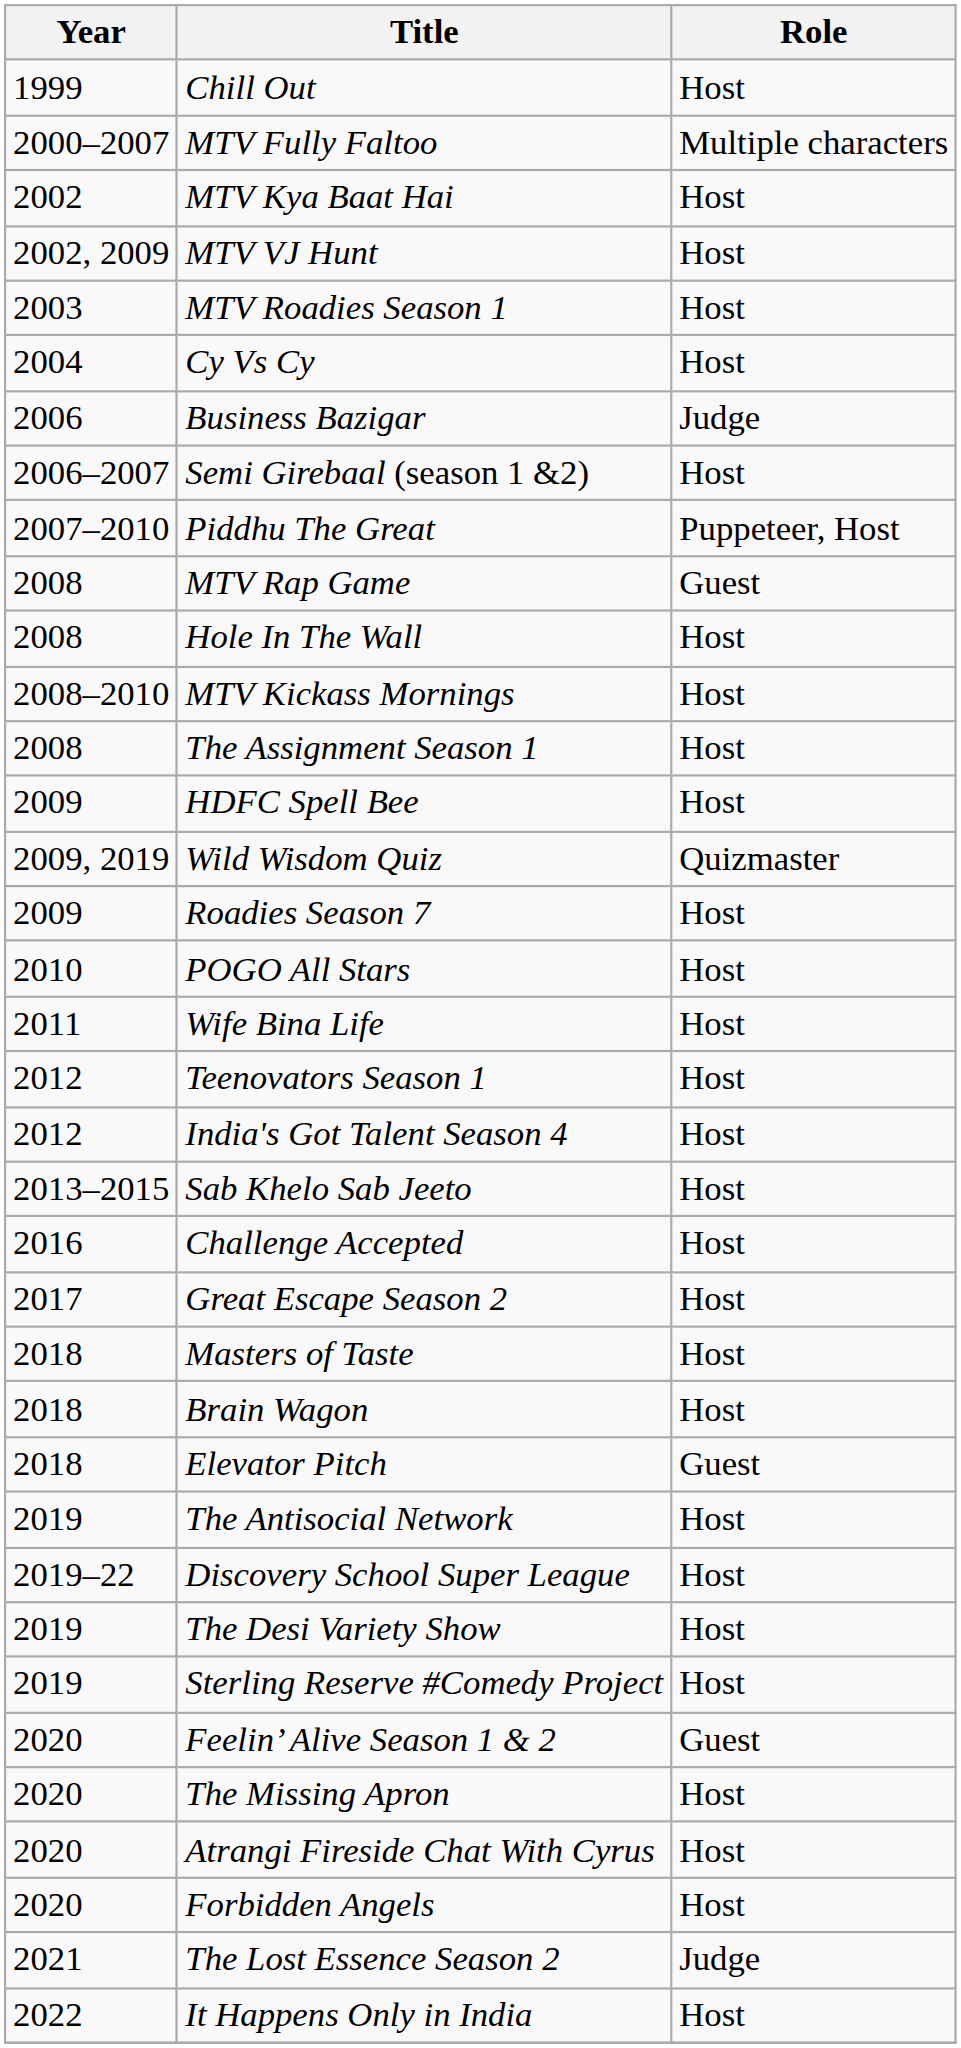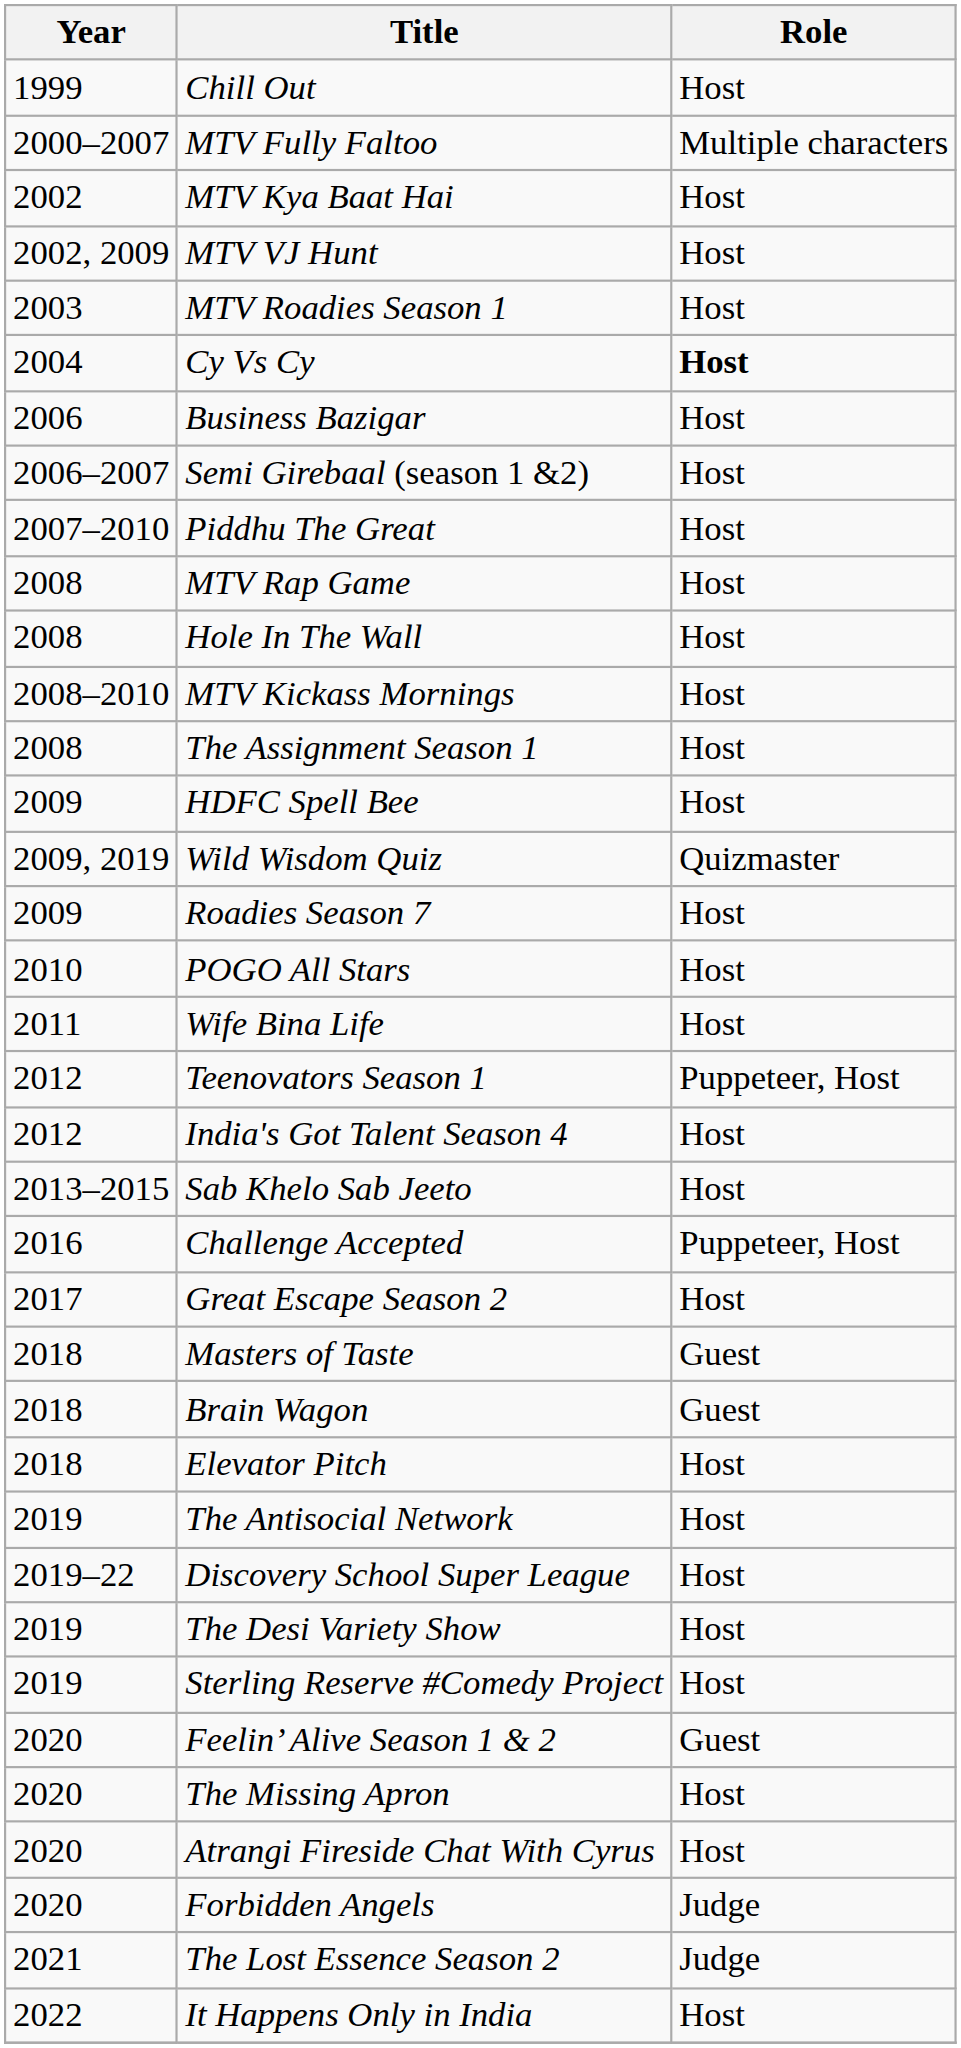 <table class="wikitable">
 <tr>
 <th>Year</th>
 <th>Title</th>
 <th>Role</th>
 </tr>
 <tr>
 <td>1999</td>
 <td><em>Chill Out</em></td>
 <td>Host</td>
 </tr>
 <tr>
 <td>2000–2007</td>
 <td><em>MTV Fully Faltoo</em></td>
 <td>Multiple characters</td>
 </tr>
 <tr>
 <td>2002</td>
 <td><em>MTV Kya Baat Hai</em></td>
 <td>Host</td>
 </tr>
 <tr>
 <td>2002, 2009</td>
 <td><em>MTV VJ Hunt</em></td>
 <td>Host</td>
 </tr>
 <tr>
 <td>2003</td>
 <td><em>MTV Roadies Season 1</em></td>
 <td>Host</td>
 </tr>
 <tr>
 <td>2004</td>
 <td><em>Cy Vs Cy</em></td>
-<td>Host</td>
+<td><strong>Host</strong></td>
 </tr>
 <tr>
 <td>2006</td>
 <td><em>Business Bazigar</em></td>
-<td>Judge</td>
+<td>Host</td>
 </tr>
 <tr>
 <td>2006–2007</td>
 <td><em>Semi Girebaal</em> (season 1 &2)</td>
 <td>Host</td>
 </tr>
 <tr>
 <td>2007–2010</td>
 <td><em>Piddhu The Great</em></td>
-<td>Puppeteer, Host</td>
+<td>Host</td>
 </tr>
 <tr>
 <td>2008</td>
 <td><em>MTV Rap Game</em></td>
-<td>Guest</td>
+<td>Host</td>
 </tr>
 <tr>
 <td>2008</td>
 <td><em>Hole In The Wall</em></td>
 <td>Host</td>
 </tr>
 <tr>
 <td>2008–2010</td>
 <td><em>MTV Kickass Mornings</em></td>
 <td>Host</td>
 </tr>
 <tr>
 <td>2008</td>
 <td><em>The Assignment Season 1</em></td>
 <td>Host</td>
 </tr>
 <tr>
 <td>2009</td>
 <td><em>HDFC Spell Bee</em></td>
 <td>Host</td>
 </tr>
 <tr>
 <td>2009, 2019</td>
 <td><em>Wild Wisdom Quiz</em></td>
 <td>Quizmaster</td>
 </tr>
 <tr>
 <td>2009</td>
 <td><em>Roadies Season 7</em></td>
 <td>Host</td>
 </tr>
 <tr>
 <td>2010</td>
 <td><em>POGO All Stars</em></td>
 <td>Host</td>
 </tr>
 <tr>
 <td>2011</td>
 <td><em>Wife Bina Life</em></td>
 <td>Host</td>
 </tr>
 <tr>
 <td>2012</td>
 <td><em>Teenovators Season 1</em></td>
-<td>Host</td>
+<td>Puppeteer, Host</td>
 </tr>
 <tr>
 <td>2012</td>
 <td><em>India's Got Talent Season 4</em></td>
 <td>Host</td>
 </tr>
 <tr>
 <td>2013–2015</td>
 <td><em>Sab Khelo Sab Jeeto</em></td>
 <td>Host</td>
 </tr>
 <tr>
 <td>2016</td>
 <td><em>Challenge Accepted</em></td>
-<td>Host</td>
+<td>Puppeteer, Host</td>
 </tr>
 <tr>
 <td>2017</td>
 <td><em>Great Escape Season 2</em></td>
 <td>Host</td>
 </tr>
 <tr>
 <td>2018</td>
 <td><em>Masters of Taste</em></td>
-<td>Host</td>
+<td>Guest</td>
 </tr>
 <tr>
 <td>2018</td>
 <td><em>Brain Wagon</em></td>
-<td>Host</td>
+<td>Guest</td>
 </tr>
 <tr>
 <td>2018</td>
 <td><em>Elevator Pitch</em></td>
-<td>Guest</td>
+<td>Host</td>
 </tr>
 <tr>
 <td>2019</td>
 <td><em>The Antisocial Network</em></td>
 <td>Host</td>
 </tr>
 <tr>
 <td>2019–22</td>
 <td><em>Discovery School Super League</em></td>
 <td>Host</td>
 </tr>
 <tr>
 <td>2019</td>
 <td><em>The Desi Variety Show</em></td>
 <td>Host</td>
 </tr>
 <tr>
 <td>2019</td>
 <td><em>Sterling Reserve #Comedy Project</em></td>
 <td>Host</td>
 </tr>
 <tr>
 <td>2020</td>
 <td><em>Feelin’ Alive Season 1 & 2</em></td>
 <td>Guest</td>
 </tr>
 <tr>
 <td>2020</td>
 <td><em>The Missing Apron</em></td>
 <td>Host</td>
 </tr>
 <tr>
 <td>2020</td>
 <td><em>Atrangi Fireside Chat With Cyrus</em></td>
 <td>Host</td>
 </tr>
 <tr>
 <td>2020</td>
 <td><em>Forbidden Angels</em></td>
-<td>Host</td>
+<td>Judge</td>
 </tr>
 <tr>
 <td>2021</td>
 <td><em>The Lost Essence Season 2</em></td>
 <td>Judge</td>
 </tr>
 <tr>
 <td>2022</td>
 <td><em>It Happens Only in India</em></td>
 <td>Host</td>
 </tr>
 <tr>
 </tr>
 </table>
